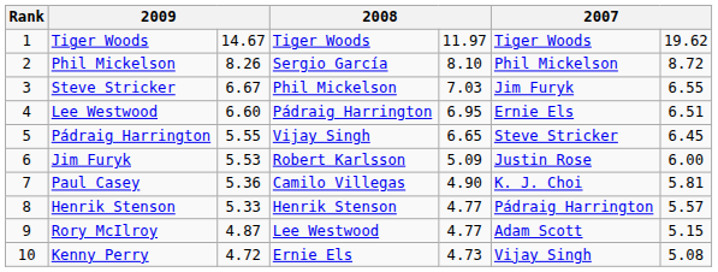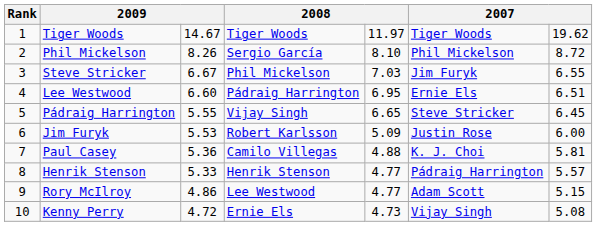 <table class="wikitable" style="font-size:95%;text-align:center">
 <tr>
 <th>Rank</th>
 <th colspan=2 width="180">2009</th>
 <th colspan=2 width="180">2008</th>
 <th colspan=2 width="180">2007</th>
 </tr>
 <tr>
 <td>1</td>
 <td align=left><a href='#'>Tiger Woods</a></td>
 <td>14.67</td>
 <td align=left><a href='#'>Tiger Woods</a></td>
 <td>11.97</td>
 <td align=left><a href='#'>Tiger Woods</a></td>
 <td>19.62</td>
 </tr>
 <tr>
 <td>2</td>
 <td align=left><a href='#'>Phil Mickelson</a></td>
 <td>8.26</td>
 <td align=left><a href='#'>Sergio García</a></td>
 <td>8.10</td>
 <td align=left><a href='#'>Phil Mickelson</a></td>
 <td>8.72</td>
 </tr>
 <tr>
 <td>3</td>
 <td align=left><a href='#'>Steve Stricker</a></td>
 <td>6.67</td>
 <td align=left><a href='#'>Phil Mickelson</a></td>
 <td>7.03</td>
 <td align=left><a href='#'>Jim Furyk</a></td>
 <td>6.55</td>
 </tr>
 <tr>
 <td>4</td>
 <td align=left><a href='#'>Lee Westwood</a></td>
 <td>6.60</td>
 <td align=left><a href='#'>Pádraig Harrington</a></td>
 <td>6.95</td>
 <td align=left><a href='#'>Ernie Els</a></td>
 <td>6.51</td>
 </tr>
 <tr>
 <td>5</td>
 <td align=left><a href='#'>Pádraig Harrington</a></td>
 <td>5.55</td>
 <td align=left><a href='#'>Vijay Singh</a></td>
 <td>6.65</td>
 <td align=left><a href='#'>Steve Stricker</a></td>
 <td>6.45</td>
 </tr>
 <tr>
 <td>6</td>
 <td align=left><a href='#'>Jim Furyk</a></td>
 <td>5.53</td>
 <td align=left><a href='#'>Robert Karlsson</a></td>
 <td>5.09</td>
 <td align=left><a href='#'>Justin Rose</a></td>
 <td>6.00</td>
 </tr>
 <tr>
 <td>7</td>
 <td align=left><a href='#'>Paul Casey</a></td>
 <td>5.36</td>
 <td align=left><a href='#'>Camilo Villegas</a></td>
-<td>4.90</td>
+<td>4.88</td>
 <td align=left><a href='#'>K. J. Choi</a></td>
 <td>5.81</td>
 </tr>
 <tr>
 <td>8</td>
 <td align=left><a href='#'>Henrik Stenson</a></td>
 <td>5.33</td>
 <td align=left><a href='#'>Henrik Stenson</a></td>
 <td>4.77</td>
 <td align=left><a href='#'>Pádraig Harrington</a></td>
 <td>5.57</td>
 </tr>
 <tr>
 <td>9</td>
 <td align=left><a href='#'>Rory McIlroy</a></td>
-<td>4.87</td>
+<td>4.86</td>
 <td align=left><a href='#'>Lee Westwood</a></td>
 <td>4.77</td>
 <td align=left><a href='#'>Adam Scott</a></td>
 <td>5.15</td>
 </tr>
 <tr>
 <td>10</td>
 <td align=left><a href='#'>Kenny Perry</a></td>
 <td>4.72</td>
 <td align=left><a href='#'>Ernie Els</a></td>
 <td>4.73</td>
 <td align=left><a href='#'>Vijay Singh</a></td>
 <td>5.08</td>
 </tr>
 </table>
